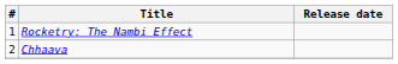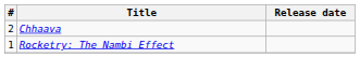 <table class="wikitable sortable" style="text-align: right;">
 <tr>
 <th width=10>#</th>
 <th ! style="width:321px;">Title</th>
 <th ! style="width:110px;">Release date</th>
 </tr>
 <tr>
+<td style="text-align:center;">2</td>
+<td style="text-align:left;"><em><a href='#'>Chhaava</a></em></td>
+<td></td>
+</tr>
+<tr>
 <td style="text-align:center;">1</td>
 <td style="text-align:left;"><em><a href='#'>Rocketry: The Nambi Effect</a></em></td>
 <td></td>
 </tr>
 <tr>
-<td style="text-align:center;">2</td>
-<td style="text-align:left;"><em><a href='#'>Chhaava</a></em></td>
-<td></td>
-</tr>
-<tr>
 </tr>
 </table>
